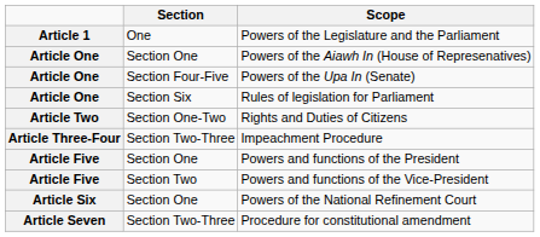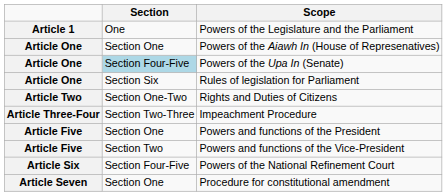 <table class="wikitable mw-collapsible mw-collapsed">
 <tr>
 <td></td>
 <th scope="col">Section</th>
 <th scope"col">Scope</th>
 </tr>
 <tr>
 <th scope="row">Article 1</th>
 <td>One</td>
 <td>Powers of the Legislature and the Parliament</td>
 </tr>
 <tr>
 <th scope="row">Article One</th>
 <td>Section One</td>
 <td>Powers of the <em>Aiawh In</em> (House of Represenatives)</td>
 </tr>
 <tr>
 <th scope="row">Article One</th>
-<td>Section Four-Five</td>
+<td style="background: lightblue;">Section Four-Five</td>
 <td>Powers of the <em>Upa In</em> (Senate)</td>
 </tr>
 <tr>
 <th scope="row">Article One</th>
 <td>Section Six</td>
 <td>Rules of legislation for Parliament</td>
 </tr>
 <tr>
 <th scope="row">Article Two</th>
 <td>Section One-Two</td>
 <td>Rights and Duties of Citizens</td>
 </tr>
 <tr>
 <th scope="row">Article Three-Four</th>
 <td>Section Two-Three</td>
 <td>Impeachment Procedure</td>
 </tr>
 <tr>
 <th scope="row">Article Five</th>
 <td>Section One</td>
 <td>Powers and functions of the President</td>
 </tr>
 <tr>
 <th scope="row">Article Five</th>
 <td>Section Two</td>
 <td>Powers and functions of the Vice-President</td>
 </tr>
 <tr>
 <th scope="row">Article Six</th>
-<td>Section One</td>
+<td>Section Four-Five</td>
 <td>Powers of the National Refinement Court</td>
 </tr>
 <tr>
 <th scope="row">Article Seven</th>
-<td>Section Two-Three</td>
+<td>Section One</td>
 <td>Procedure for constitutional amendment</td>
 </tr>
 </table>
